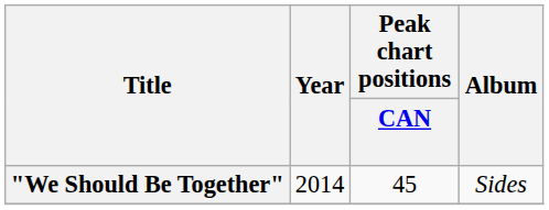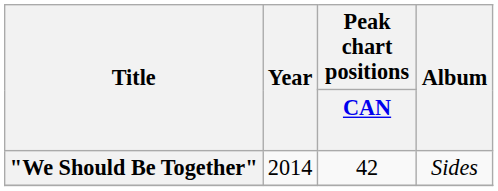 <table class="wikitable plainrowheaders" style=text-align:center;>
 <tr>
 <th scope="col" rowspan="2">Title</th>
 <th scope="col" rowspan="2">Year</th>
 <th scope="col" colspan="1">Peak chart positions</th>
 <th scope="col" rowspan="2">Album</th>
 </tr>
 <tr>
 <th style="width:4em;"><a href='#'>CAN<br></a><br></th>
 </tr>
 <tr>
 <th scope = "row">"We Should Be Together"<br></th>
 <td>2014</td>
-<td>45</td>
+<td>42</td>
 <td><em>Sides</em></td>
 </tr>
 <tr>
 </tr>
 </table>
